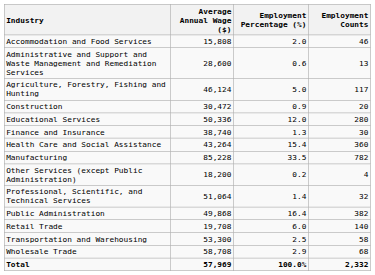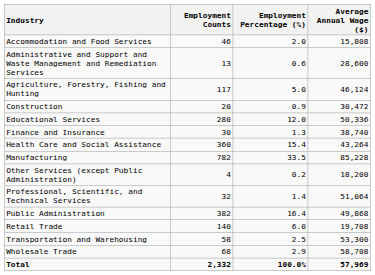 <table class="wikitable sortable">
 <tr>
 <th style="text-align:left;">Industry</th>
+<th style="text-align:right;">Employment Counts</th>
+<th style="text-align:right;">Employment Percentage (%)</th>
 <th style="text-align:right;">Average Annual Wage ($)</th>
-<th style="text-align:right;">Employment Percentage (%)</th>
-<th style="text-align:right;">Employment Counts</th>
 </tr>
 <tr>
 <td style="text-align:left;">Accommodation and Food Services</td>
+<td style="text-align:right;">46</td>
+<td style="text-align:right;">2.0</td>
 <td style="text-align:right;">15,808</td>
-<td style="text-align:right;">2.0</td>
-<td style="text-align:right;">46</td>
 </tr>
 <tr>
 <td style="text-align:left;">Administrative and Support and Waste Management and Remediation Services</td>
+<td style="text-align:right;">13</td>
+<td style="text-align:right;">0.6</td>
 <td style="text-align:right;">28,600</td>
-<td style="text-align:right;">0.6</td>
-<td style="text-align:right;">13</td>
 </tr>
 <tr>
 <td style="text-align:left;">Agriculture, Forestry, Fishing and Hunting</td>
+<td style="text-align:right;">117</td>
+<td style="text-align:right;">5.0</td>
 <td style="text-align:right;">46,124</td>
-<td style="text-align:right;">5.0</td>
-<td style="text-align:right;">117</td>
 </tr>
 <tr>
 <td style="text-align:left;">Construction</td>
+<td style="text-align:right;">20</td>
+<td style="text-align:right;">0.9</td>
 <td style="text-align:right;">30,472</td>
-<td style="text-align:right;">0.9</td>
-<td style="text-align:right;">20</td>
 </tr>
 <tr>
 <td style="text-align:left;">Educational Services</td>
+<td style="text-align:right;">280</td>
+<td style="text-align:right;">12.0</td>
 <td style="text-align:right;">50,336</td>
-<td style="text-align:right;">12.0</td>
-<td style="text-align:right;">280</td>
 </tr>
 <tr>
 <td style="text-align:left;">Finance and Insurance</td>
+<td style="text-align:right;">30</td>
+<td style="text-align:right;">1.3</td>
 <td style="text-align:right;">38,740</td>
-<td style="text-align:right;">1.3</td>
-<td style="text-align:right;">30</td>
 </tr>
 <tr>
 <td style="text-align:left;">Health Care and Social Assistance</td>
+<td style="text-align:right;">360</td>
+<td style="text-align:right;">15.4</td>
 <td style="text-align:right;">43,264</td>
-<td style="text-align:right;">15.4</td>
-<td style="text-align:right;">360</td>
 </tr>
 <tr>
 <td style="text-align:left;">Manufacturing</td>
+<td style="text-align:right;">782</td>
+<td style="text-align:right;">33.5</td>
 <td style="text-align:right;">85,228</td>
-<td style="text-align:right;">33.5</td>
-<td style="text-align:right;">782</td>
 </tr>
 <tr>
 <td style="text-align:left;">Other Services (except Public Administration)</td>
+<td style="text-align:right;">4</td>
+<td style="text-align:right;">0.2</td>
 <td style="text-align:right;">18,200</td>
-<td style="text-align:right;">0.2</td>
-<td style="text-align:right;">4</td>
 </tr>
 <tr>
 <td style="text-align:left;">Professional, Scientific, and Technical Services</td>
+<td style="text-align:right;">32</td>
+<td style="text-align:right;">1.4</td>
 <td style="text-align:right;">51,064</td>
-<td style="text-align:right;">1.4</td>
-<td style="text-align:right;">32</td>
 </tr>
 <tr>
 <td style="text-align:left;">Public Administration</td>
+<td style="text-align:right;">382</td>
+<td style="text-align:right;">16.4</td>
 <td style="text-align:right;">49,868</td>
-<td style="text-align:right;">16.4</td>
-<td style="text-align:right;">382</td>
 </tr>
 <tr>
 <td style="text-align:left;">Retail Trade</td>
+<td style="text-align:right;">140</td>
+<td style="text-align:right;">6.0</td>
 <td style="text-align:right;">19,708</td>
-<td style="text-align:right;">6.0</td>
-<td style="text-align:right;">140</td>
 </tr>
 <tr>
 <td style="text-align:left;">Transportation and Warehousing</td>
+<td style="text-align:right;">58</td>
+<td style="text-align:right;">2.5</td>
 <td style="text-align:right;">53,300</td>
-<td style="text-align:right;">2.5</td>
-<td style="text-align:right;">58</td>
 </tr>
 <tr>
 <td style="text-align:left;">Wholesale Trade</td>
+<td style="text-align:right;">68</td>
+<td style="text-align:right;">2.9</td>
 <td style="text-align:right;">58,708</td>
-<td style="text-align:right;">2.9</td>
-<td style="text-align:right;">68</td>
 </tr>
 <tr>
 <td style="text-align:left; font-weight:bold;"><strong>Total</strong></td>
+<td style="text-align:right; font-weight:bold;"><strong>2,332</strong></td>
+<td style="text-align:right; font-weight:bold;"><strong>100.0%</strong></td>
 <td style="text-align:right; font-weight:bold;"><strong>57,969</strong></td>
-<td style="text-align:right; font-weight:bold;"><strong>100.0%</strong></td>
-<td style="text-align:right; font-weight:bold;"><strong>2,332</strong></td>
 </tr>
 </table>
